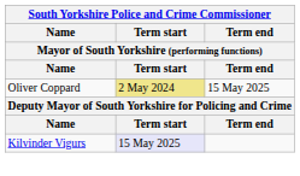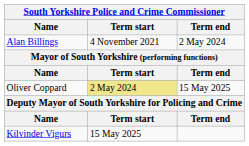 <table class="wikitable">
 <tr>
 <th colspan="3"><a href='#'>South Yorkshire Police and Crime Commissioner</a></th>
 </tr>
 <tr>
 <th>Name</th>
 <th>Term start</th>
 <th>Term end</th>
+</tr>
+<tr>
+<td><a href='#'>Alan Billings</a></td>
+<td>4 November 2021</td>
+<td>2 May 2024</td>
 </tr>
 <tr>
 <th colspan="3">Mayor of South Yorkshire <small>(performing functions)</small></th>
 </tr>
 <tr>
 <th>Name</th>
 <th>Term start</th>
 <th>Term end</th>
 </tr>
 <tr>
 <td>Oliver Coppard</td>
 <td style="background: khaki;">2 May 2024</td>
 <td>15 May 2025</td>
 </tr>
 <tr>
 <th colspan="3">Deputy Mayor of South Yorkshire for Policing and Crime</th>
 </tr>
 <tr>
 <th>Name</th>
 <th>Term start</th>
 <th>Term end</th>
 </tr>
 <tr>
 <td><a href='#'>Kilvinder Vigurs</a></td>
-<td style="background: lavender;">15 May 2025</td>
+<td>15 May 2025</td>
 <td></td>
 </tr>
 </table>
